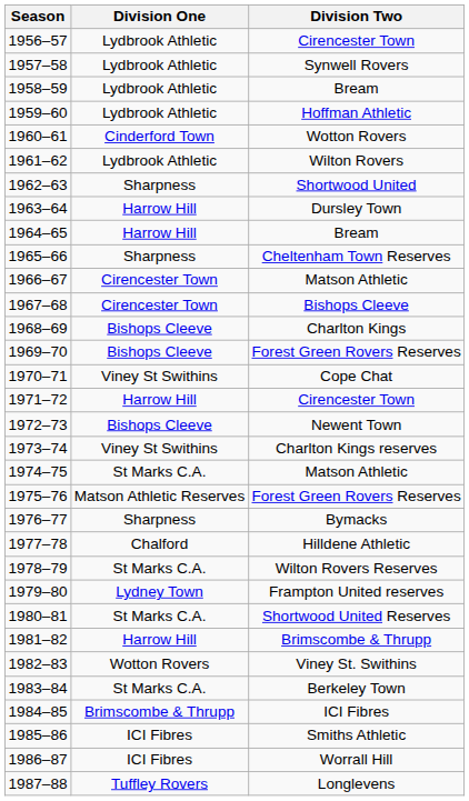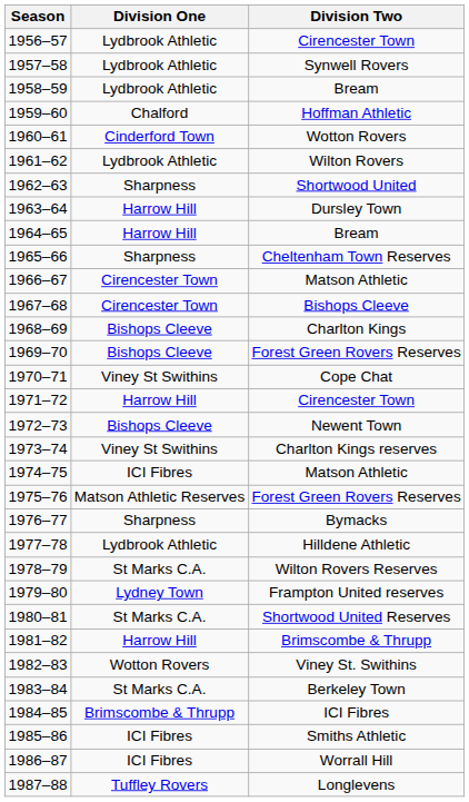 <table class="wikitable" style="text-align: center">
 <tr>
 <th>Season</th>
 <th>Division One</th>
 <th>Division Two</th>
 </tr>
 <tr>
 <td>1956–57</td>
 <td>Lydbrook Athletic</td>
 <td><a href='#'>Cirencester Town</a></td>
 </tr>
 <tr>
 <td>1957–58</td>
 <td>Lydbrook Athletic</td>
 <td>Synwell Rovers</td>
 </tr>
 <tr>
 <td>1958–59</td>
 <td>Lydbrook Athletic</td>
 <td>Bream</td>
 </tr>
 <tr>
 <td>1959–60</td>
-<td>Lydbrook Athletic</td>
+<td>Chalford</td>
 <td><a href='#'>Hoffman Athletic</a></td>
 </tr>
 <tr>
 <td>1960–61</td>
 <td><a href='#'>Cinderford Town</a></td>
 <td>Wotton Rovers</td>
 </tr>
 <tr>
 <td>1961–62</td>
 <td>Lydbrook Athletic</td>
 <td>Wilton Rovers</td>
 </tr>
 <tr>
 <td>1962–63</td>
 <td>Sharpness</td>
 <td><a href='#'>Shortwood United</a></td>
 </tr>
 <tr>
 <td>1963–64</td>
 <td><a href='#'>Harrow Hill</a></td>
 <td>Dursley Town</td>
 </tr>
 <tr>
 <td>1964–65</td>
 <td><a href='#'>Harrow Hill</a></td>
 <td>Bream</td>
 </tr>
 <tr>
 <td>1965–66</td>
 <td>Sharpness</td>
 <td><a href='#'>Cheltenham Town</a> Reserves</td>
 </tr>
 <tr>
 <td>1966–67</td>
 <td><a href='#'>Cirencester Town</a></td>
 <td>Matson Athletic</td>
 </tr>
 <tr>
 <td>1967–68</td>
 <td><a href='#'>Cirencester Town</a></td>
 <td><a href='#'>Bishops Cleeve</a></td>
 </tr>
 <tr>
 <td>1968–69</td>
 <td><a href='#'>Bishops Cleeve</a></td>
 <td>Charlton Kings</td>
 </tr>
 <tr>
 <td>1969–70</td>
 <td><a href='#'>Bishops Cleeve</a></td>
 <td><a href='#'>Forest Green Rovers</a> Reserves</td>
 </tr>
 <tr>
 <td>1970–71</td>
 <td>Viney St Swithins</td>
 <td>Cope Chat</td>
 </tr>
 <tr>
 <td>1971–72</td>
 <td><a href='#'>Harrow Hill</a></td>
 <td><a href='#'>Cirencester Town</a></td>
 </tr>
 <tr>
 <td>1972–73</td>
 <td><a href='#'>Bishops Cleeve</a></td>
 <td>Newent Town</td>
 </tr>
 <tr>
 <td>1973–74</td>
 <td>Viney St Swithins</td>
 <td>Charlton Kings reserves</td>
 </tr>
 <tr>
 <td>1974–75</td>
-<td>St Marks C.A.</td>
+<td>ICI Fibres</td>
 <td>Matson Athletic</td>
 </tr>
 <tr>
 <td>1975–76</td>
 <td>Matson Athletic Reserves</td>
 <td><a href='#'>Forest Green Rovers</a> Reserves</td>
 </tr>
 <tr>
 <td>1976–77</td>
 <td>Sharpness</td>
 <td>Bymacks</td>
 </tr>
 <tr>
 <td>1977–78</td>
-<td>Chalford</td>
+<td>Lydbrook Athletic</td>
 <td>Hilldene Athletic</td>
 </tr>
 <tr>
 <td>1978–79</td>
 <td>St Marks C.A.</td>
 <td>Wilton Rovers Reserves</td>
 </tr>
 <tr>
 <td>1979–80</td>
 <td><a href='#'>Lydney Town</a></td>
 <td>Frampton United reserves</td>
 </tr>
 <tr>
 <td>1980–81</td>
 <td>St Marks C.A.</td>
 <td><a href='#'>Shortwood United</a> Reserves</td>
 </tr>
 <tr>
 <td>1981–82</td>
 <td><a href='#'>Harrow Hill</a></td>
 <td><a href='#'>Brimscombe & Thrupp</a></td>
 </tr>
 <tr>
 <td>1982–83</td>
 <td>Wotton Rovers</td>
 <td>Viney St. Swithins</td>
 </tr>
 <tr>
 <td>1983–84</td>
 <td>St Marks C.A.</td>
 <td>Berkeley Town</td>
 </tr>
 <tr>
 <td>1984–85</td>
 <td><a href='#'>Brimscombe & Thrupp</a></td>
 <td>ICI Fibres</td>
 </tr>
 <tr>
 <td>1985–86</td>
 <td>ICI Fibres</td>
 <td>Smiths Athletic</td>
 </tr>
 <tr>
 <td>1986–87</td>
 <td>ICI Fibres</td>
 <td>Worrall Hill</td>
 </tr>
 <tr>
 <td>1987–88</td>
 <td><a href='#'>Tuffley Rovers</a></td>
 <td>Longlevens</td>
 </tr>
 </table>
